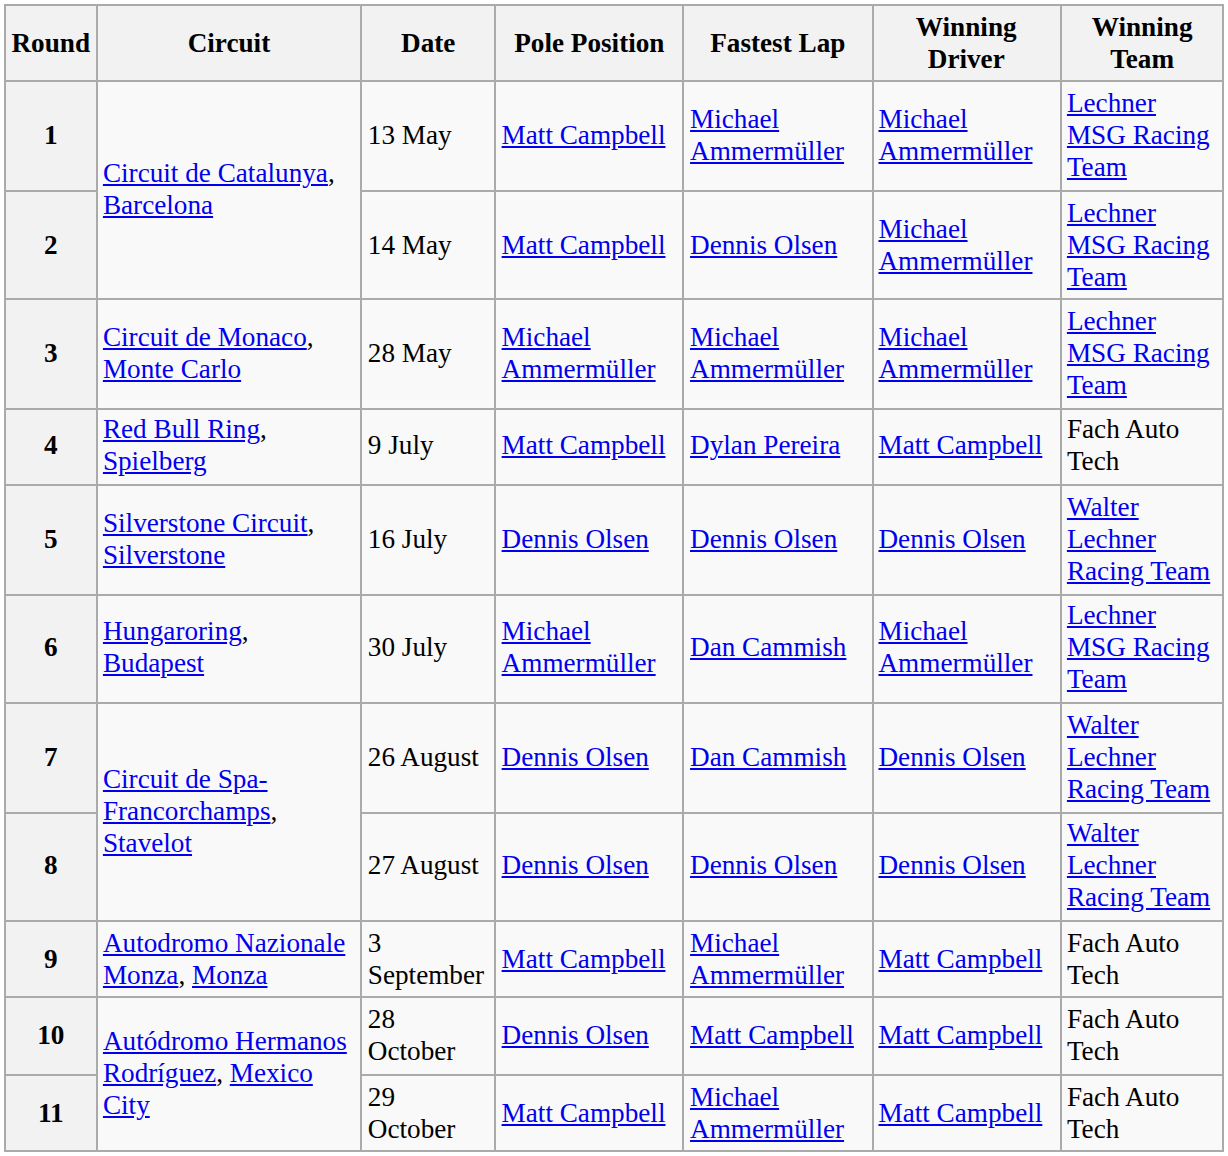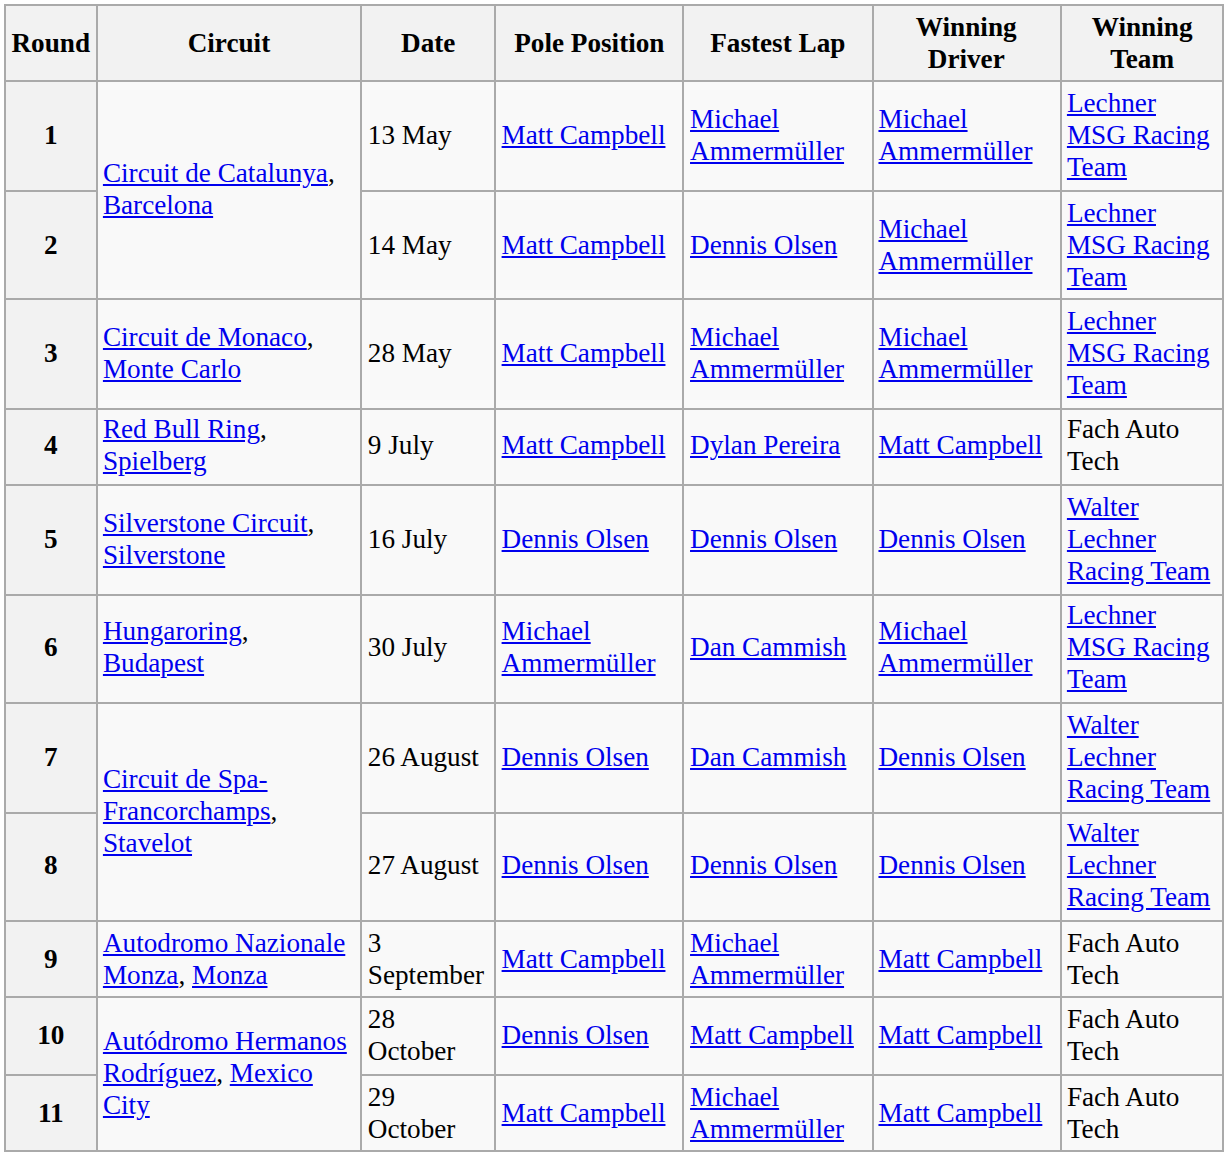 <table class="wikitable" style="font-size: 85%">
 <tr>
 <th>Round</th>
 <th>Circuit</th>
 <th>Date</th>
 <th>Pole Position</th>
 <th>Fastest Lap</th>
 <th>Winning Driver</th>
 <th>Winning Team</th>
 </tr>
 <tr>
 <th>1</th>
 <td rowspan=2> <a href='#'>Circuit de Catalunya</a>, <a href='#'>Barcelona</a></td>
 <td>13 May</td>
 <td> <a href='#'>Matt Campbell</a></td>
 <td> <a href='#'>Michael Ammermüller</a></td>
 <td> <a href='#'>Michael Ammermüller</a></td>
 <td> <a href='#'>Lechner MSG Racing Team</a></td>
 </tr>
 <tr>
 <th>2</th>
 <td>14 May</td>
 <td> <a href='#'>Matt Campbell</a></td>
 <td> <a href='#'>Dennis Olsen</a></td>
 <td> <a href='#'>Michael Ammermüller</a></td>
 <td> <a href='#'>Lechner MSG Racing Team</a></td>
 </tr>
 <tr>
 <th>3</th>
 <td> <a href='#'>Circuit de Monaco</a>, <a href='#'>Monte Carlo</a></td>
 <td>28 May</td>
-<td> <a href='#'>Michael Ammermüller</a></td>
+<td> <a href='#'>Matt Campbell</a></td>
 <td> <a href='#'>Michael Ammermüller</a></td>
 <td> <a href='#'>Michael Ammermüller</a></td>
 <td> <a href='#'>Lechner MSG Racing Team</a></td>
 </tr>
 <tr>
 <th>4</th>
 <td> <a href='#'>Red Bull Ring</a>, <a href='#'>Spielberg</a></td>
 <td>9 July</td>
 <td> <a href='#'>Matt Campbell</a></td>
 <td> <a href='#'>Dylan Pereira</a></td>
 <td> <a href='#'>Matt Campbell</a></td>
 <td> Fach Auto Tech</td>
 </tr>
 <tr>
 <th>5</th>
 <td> <a href='#'>Silverstone Circuit</a>, <a href='#'>Silverstone</a></td>
 <td>16 July</td>
 <td> <a href='#'>Dennis Olsen</a></td>
 <td> <a href='#'>Dennis Olsen</a></td>
 <td> <a href='#'>Dennis Olsen</a></td>
 <td> <a href='#'>Walter Lechner Racing Team</a></td>
 </tr>
 <tr>
 <th>6</th>
 <td> <a href='#'>Hungaroring</a>, <a href='#'>Budapest</a></td>
 <td>30 July</td>
 <td> <a href='#'>Michael Ammermüller</a></td>
 <td> <a href='#'>Dan Cammish</a></td>
 <td> <a href='#'>Michael Ammermüller</a></td>
 <td> <a href='#'>Lechner MSG Racing Team</a></td>
 </tr>
 <tr>
 <th>7</th>
 <td rowspan=2> <a href='#'>Circuit de Spa-Francorchamps</a>, <a href='#'>Stavelot</a></td>
 <td>26 August</td>
 <td> <a href='#'>Dennis Olsen</a></td>
 <td> <a href='#'>Dan Cammish</a></td>
 <td> <a href='#'>Dennis Olsen</a></td>
 <td> <a href='#'>Walter Lechner Racing Team</a></td>
 </tr>
 <tr>
 <th>8</th>
 <td>27 August</td>
 <td> <a href='#'>Dennis Olsen</a></td>
 <td> <a href='#'>Dennis Olsen</a></td>
 <td> <a href='#'>Dennis Olsen</a></td>
 <td> <a href='#'>Walter Lechner Racing Team</a></td>
 </tr>
 <tr>
 <th>9</th>
 <td> <a href='#'>Autodromo Nazionale Monza</a>, <a href='#'>Monza</a></td>
 <td>3 September</td>
 <td> <a href='#'>Matt Campbell</a></td>
 <td> <a href='#'>Michael Ammermüller</a></td>
 <td> <a href='#'>Matt Campbell</a></td>
 <td> Fach Auto Tech</td>
 </tr>
 <tr>
 <th>10</th>
 <td rowspan=2> <a href='#'>Autódromo Hermanos Rodríguez</a>, <a href='#'>Mexico City</a></td>
 <td>28 October</td>
 <td> <a href='#'>Dennis Olsen</a></td>
 <td> <a href='#'>Matt Campbell</a></td>
 <td> <a href='#'>Matt Campbell</a></td>
 <td> Fach Auto Tech</td>
 </tr>
 <tr>
 <th>11</th>
 <td>29 October</td>
 <td> <a href='#'>Matt Campbell</a></td>
 <td> <a href='#'>Michael Ammermüller</a></td>
 <td> <a href='#'>Matt Campbell</a></td>
 <td> Fach Auto Tech</td>
 </tr>
 </table>
